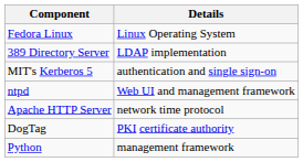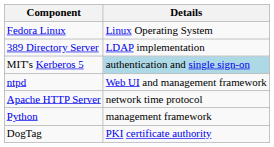 <table class="wikitable">
 <tr>
 <th>Component</th>
 <th>Details</th>
 </tr>
 <tr>
 <td><a href='#'>Fedora Linux</a></td>
 <td><a href='#'>Linux</a> Operating System</td>
 </tr>
 <tr>
 <td><a href='#'>389 Directory Server</a></td>
 <td><a href='#'>LDAP</a> implementation</td>
 </tr>
 <tr>
 <td>MIT's <a href='#'>Kerberos 5</a></td>
-<td>authentication and <a href='#'>single sign-on</a></td>
+<td style="background: lightblue;">authentication and <a href='#'>single sign-on</a></td>
 </tr>
 <tr>
 <td><a href='#'>ntpd</a></td>
 <td><a href='#'>Web UI</a> and management framework</td>
 </tr>
 <tr>
 <td><a href='#'>Apache HTTP Server</a></td>
 <td>network time protocol</td>
 </tr>
 <tr>
+<td><a href='#'>Python</a></td>
+<td>management framework</td>
+</tr>
+<tr>
 <td>DogTag</td>
 <td><a href='#'>PKI</a> <a href='#'>certificate authority</a></td>
 </tr>
-<tr>
-<td><a href='#'>Python</a></td>
-<td>management framework</td>
-</tr>
 </table>
